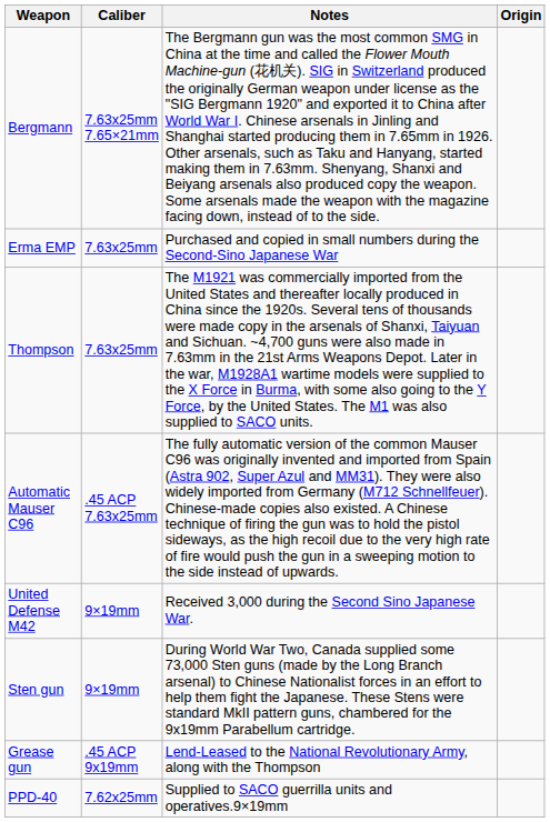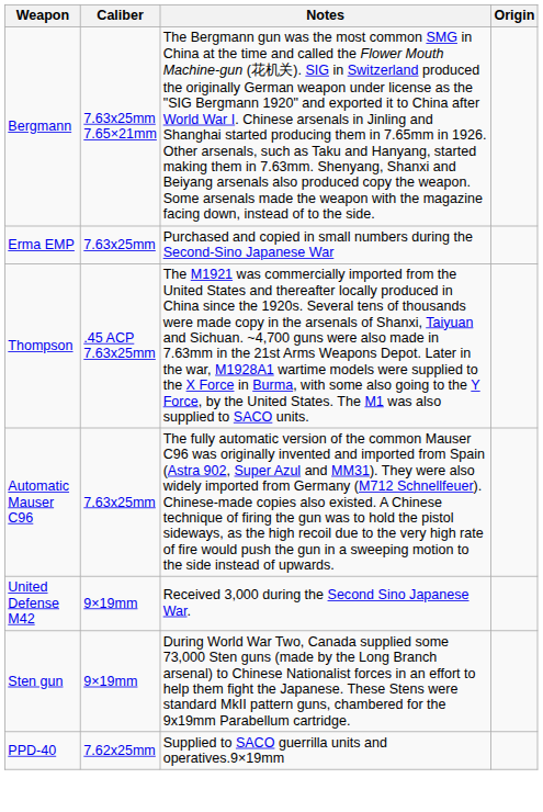 <table class="wikitable sortable" style="font-size:98%;">
 <tr>
 <th>Weapon</th>
 <th>Caliber</th>
 <th>Notes</th>
 <th>Origin</th>
 </tr>
 <tr>
 <td><a href='#'>Bergmann</a></td>
 <td><a href='#'>7.63x25mm</a><br><a href='#'>7.65×21mm</a></td>
 <td>The Bergmann gun was the most common <a href='#'>SMG</a> in China at the time and called the <em>Flower Mouth Machine-gun</em> (花机关). <a href='#'>SIG</a> in <a href='#'>Switzerland</a> produced the originally German weapon under license as the "SIG Bergmann 1920" and exported it to China after <a href='#'>World War I</a>. Chinese arsenals in Jinling and Shanghai started producing them in 7.65mm in 1926. Other arsenals, such as Taku and Hanyang, started making them in 7.63mm. Shenyang, Shanxi and Beiyang arsenals also produced copy the weapon. Some arsenals made the weapon with the magazine facing down, instead of to the side.</td>
 <td><br></td>
 </tr>
 <tr>
 <td><a href='#'>Erma EMP</a></td>
 <td><a href='#'>7.63x25mm</a></td>
 <td>Purchased and copied in small numbers during the <a href='#'>Second-Sino Japanese War</a></td>
 <td></td>
 </tr>
 <tr>
 <td><a href='#'>Thompson</a></td>
-<td><a href='#'>7.63x25mm</a></td>
+<td><a href='#'>.45 ACP</a><br><a href='#'>7.63x25mm</a></td>
 <td>The <a href='#'>M1921</a> was commercially imported from the United States and thereafter locally produced in China since the 1920s. Several tens of thousands were made copy in the arsenals of Shanxi, <a href='#'>Taiyuan</a> and Sichuan. ~4,700 guns were also made in 7.63mm in the 21st Arms Weapons Depot. Later in the war, <a href='#'>M1928A1</a> wartime models were supplied to the <a href='#'>X Force</a> in <a href='#'>Burma</a>, with some also going to the <a href='#'>Y Force</a>, by the United States. The <a href='#'>M1</a> was also supplied to <a href='#'>SACO</a> units.</td>
 <td><br></td>
 </tr>
 <tr>
 <td><a href='#'>Automatic Mauser C96</a></td>
-<td><a href='#'>.45 ACP</a><br><a href='#'>7.63x25mm</a></td>
+<td><a href='#'>7.63x25mm</a></td>
 <td>The fully automatic version of the common Mauser C96 was originally invented and imported from Spain (<a href='#'>Astra 902</a>, <a href='#'>Super Azul</a> and <a href='#'>MM31</a>). They were also widely imported from Germany (<a href='#'>M712 Schnellfeuer</a>). Chinese-made copies also existed. A Chinese technique of firing the gun was to hold the pistol sideways, as the high recoil due to the very high rate of fire would push the gun in a sweeping motion to the side instead of upwards.</td>
 <td><br><br></td>
 </tr>
 <tr>
 <td><a href='#'>United Defense M42</a></td>
 <td><a href='#'>9×19mm</a></td>
 <td>Received 3,000 during the <a href='#'>Second Sino Japanese War</a>.</td>
 <td></td>
 </tr>
 <tr>
 <td><a href='#'>Sten gun</a></td>
 <td><a href='#'>9×19mm</a></td>
 <td>During World War Two, Canada supplied some 73,000 Sten guns (made by the Long Branch arsenal) to Chinese Nationalist forces in an effort to help them fight the Japanese. These Stens were standard MkII pattern guns, chambered for the 9x19mm Parabellum cartridge.</td>
 <td></td>
 </tr>
 <tr>
-<td><a href='#'>Grease gun</a></td>
-<td><a href='#'>.45 ACP</a><br><a href='#'>9x19mm</a></td>
-<td><a href='#'>Lend-Leased</a> to the <a href='#'>National Revolutionary Army</a>, along with the Thompson</td>
-<td></td>
-</tr>
-<tr>
 <td><a href='#'>PPD-40</a></td>
 <td><a href='#'>7.62x25mm</a></td>
 <td>Supplied to <a href='#'>SACO</a> guerrilla units and operatives.9×19mm</td>
 <td></td>
 </tr>
 </table>
